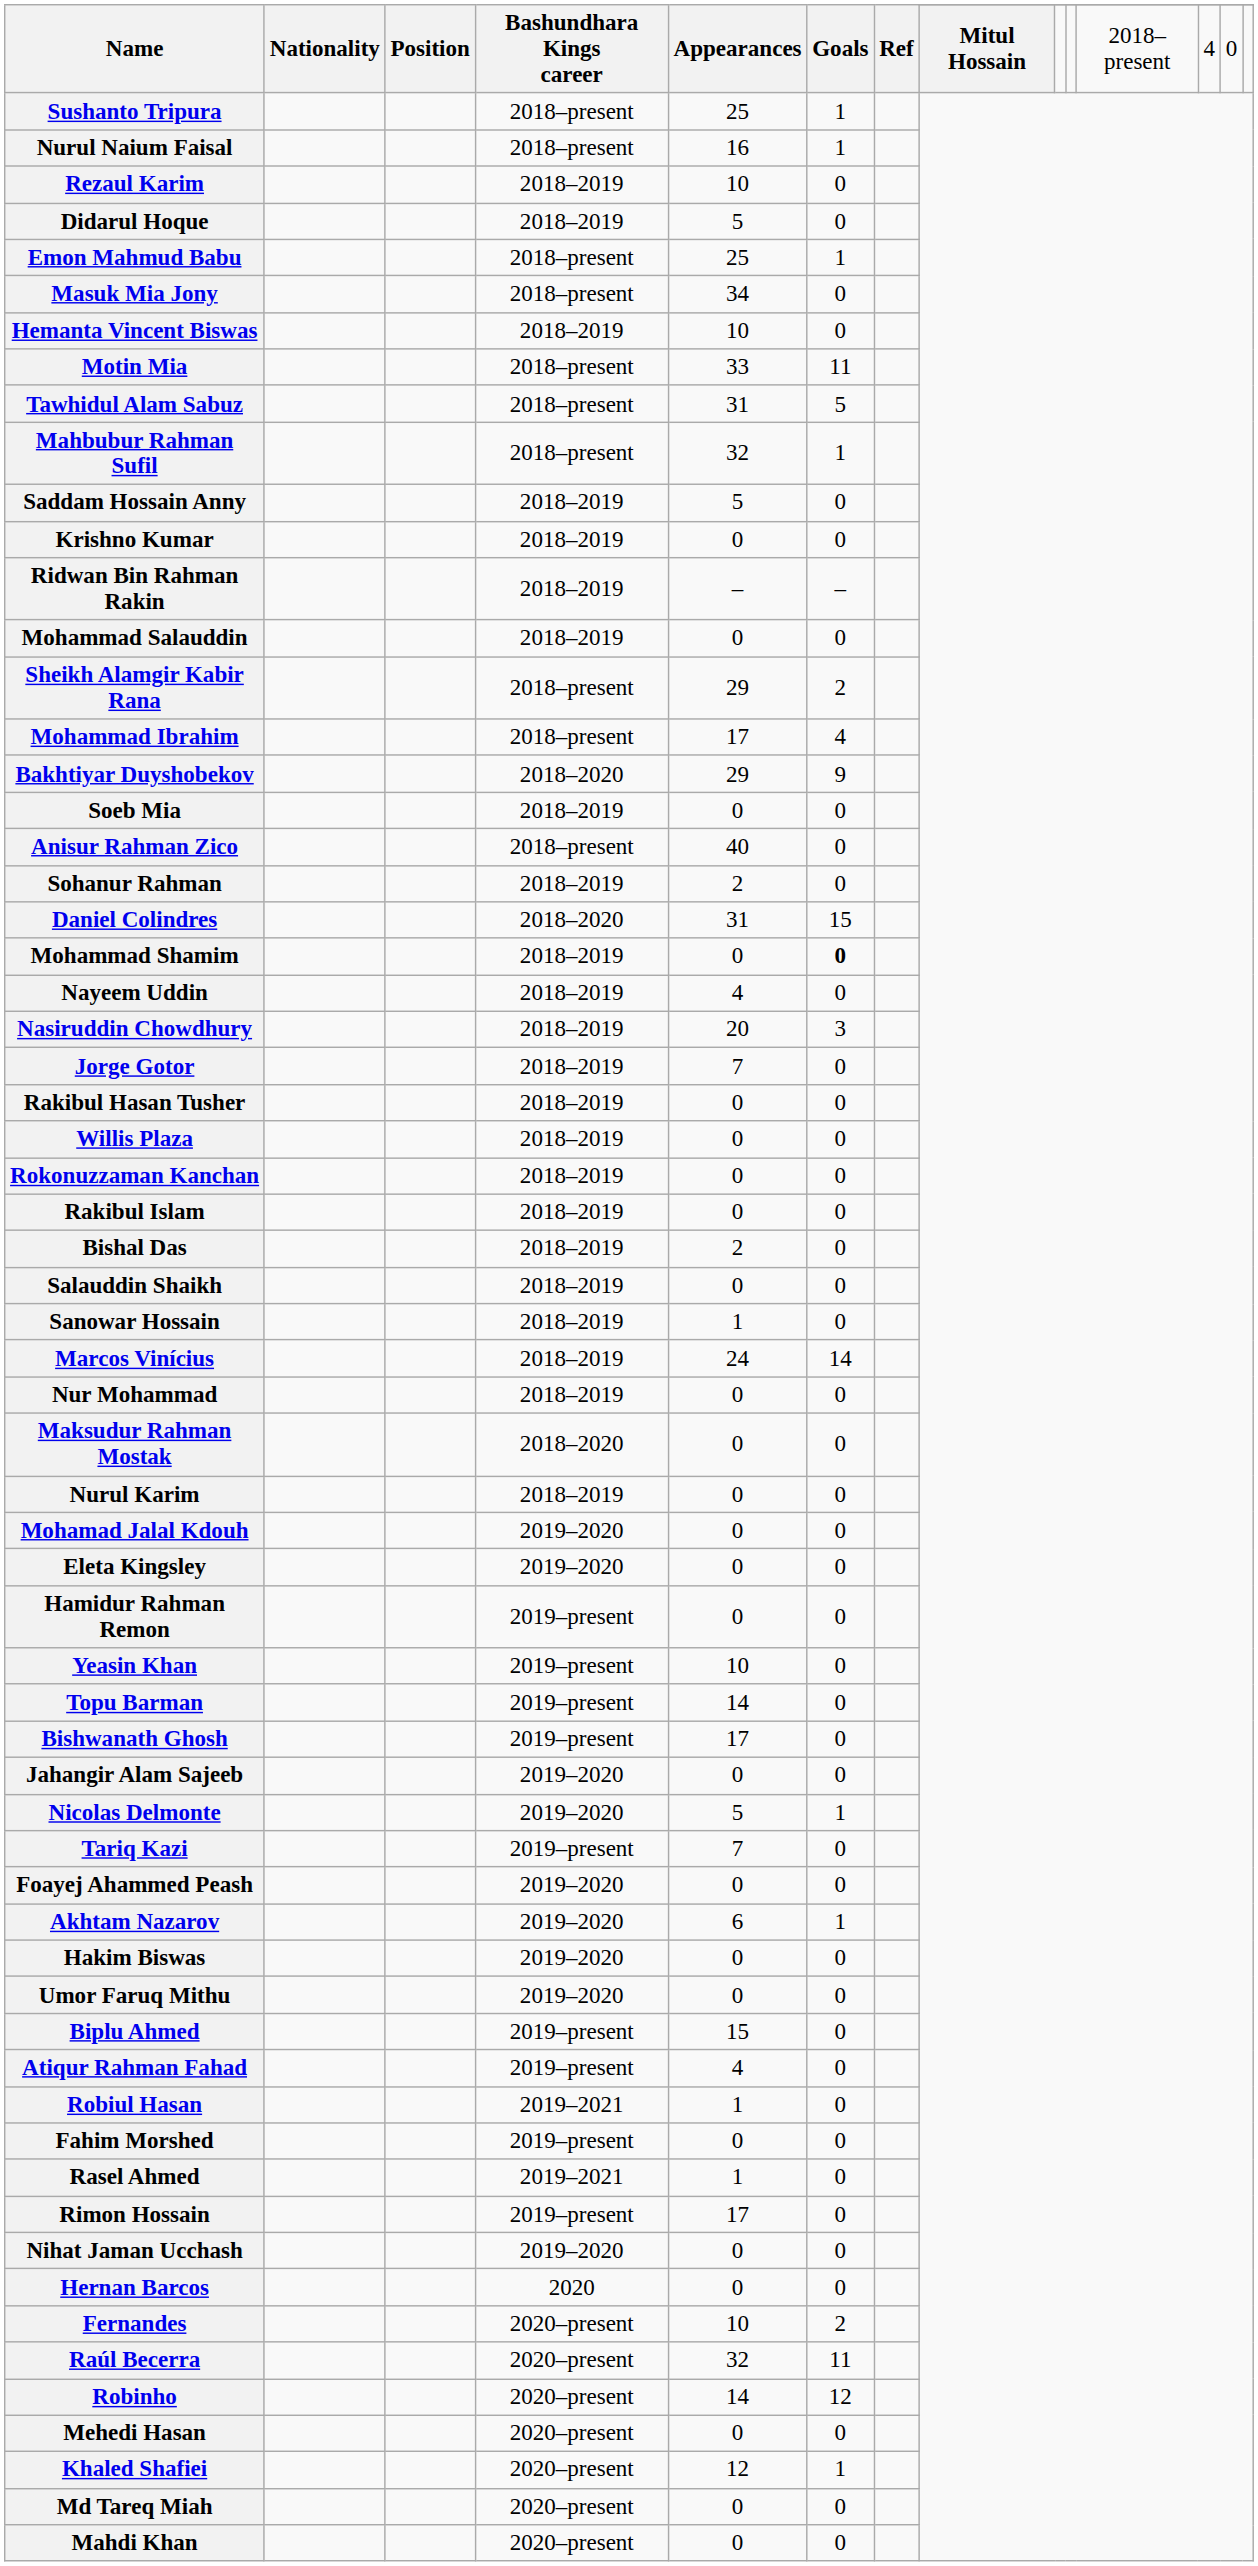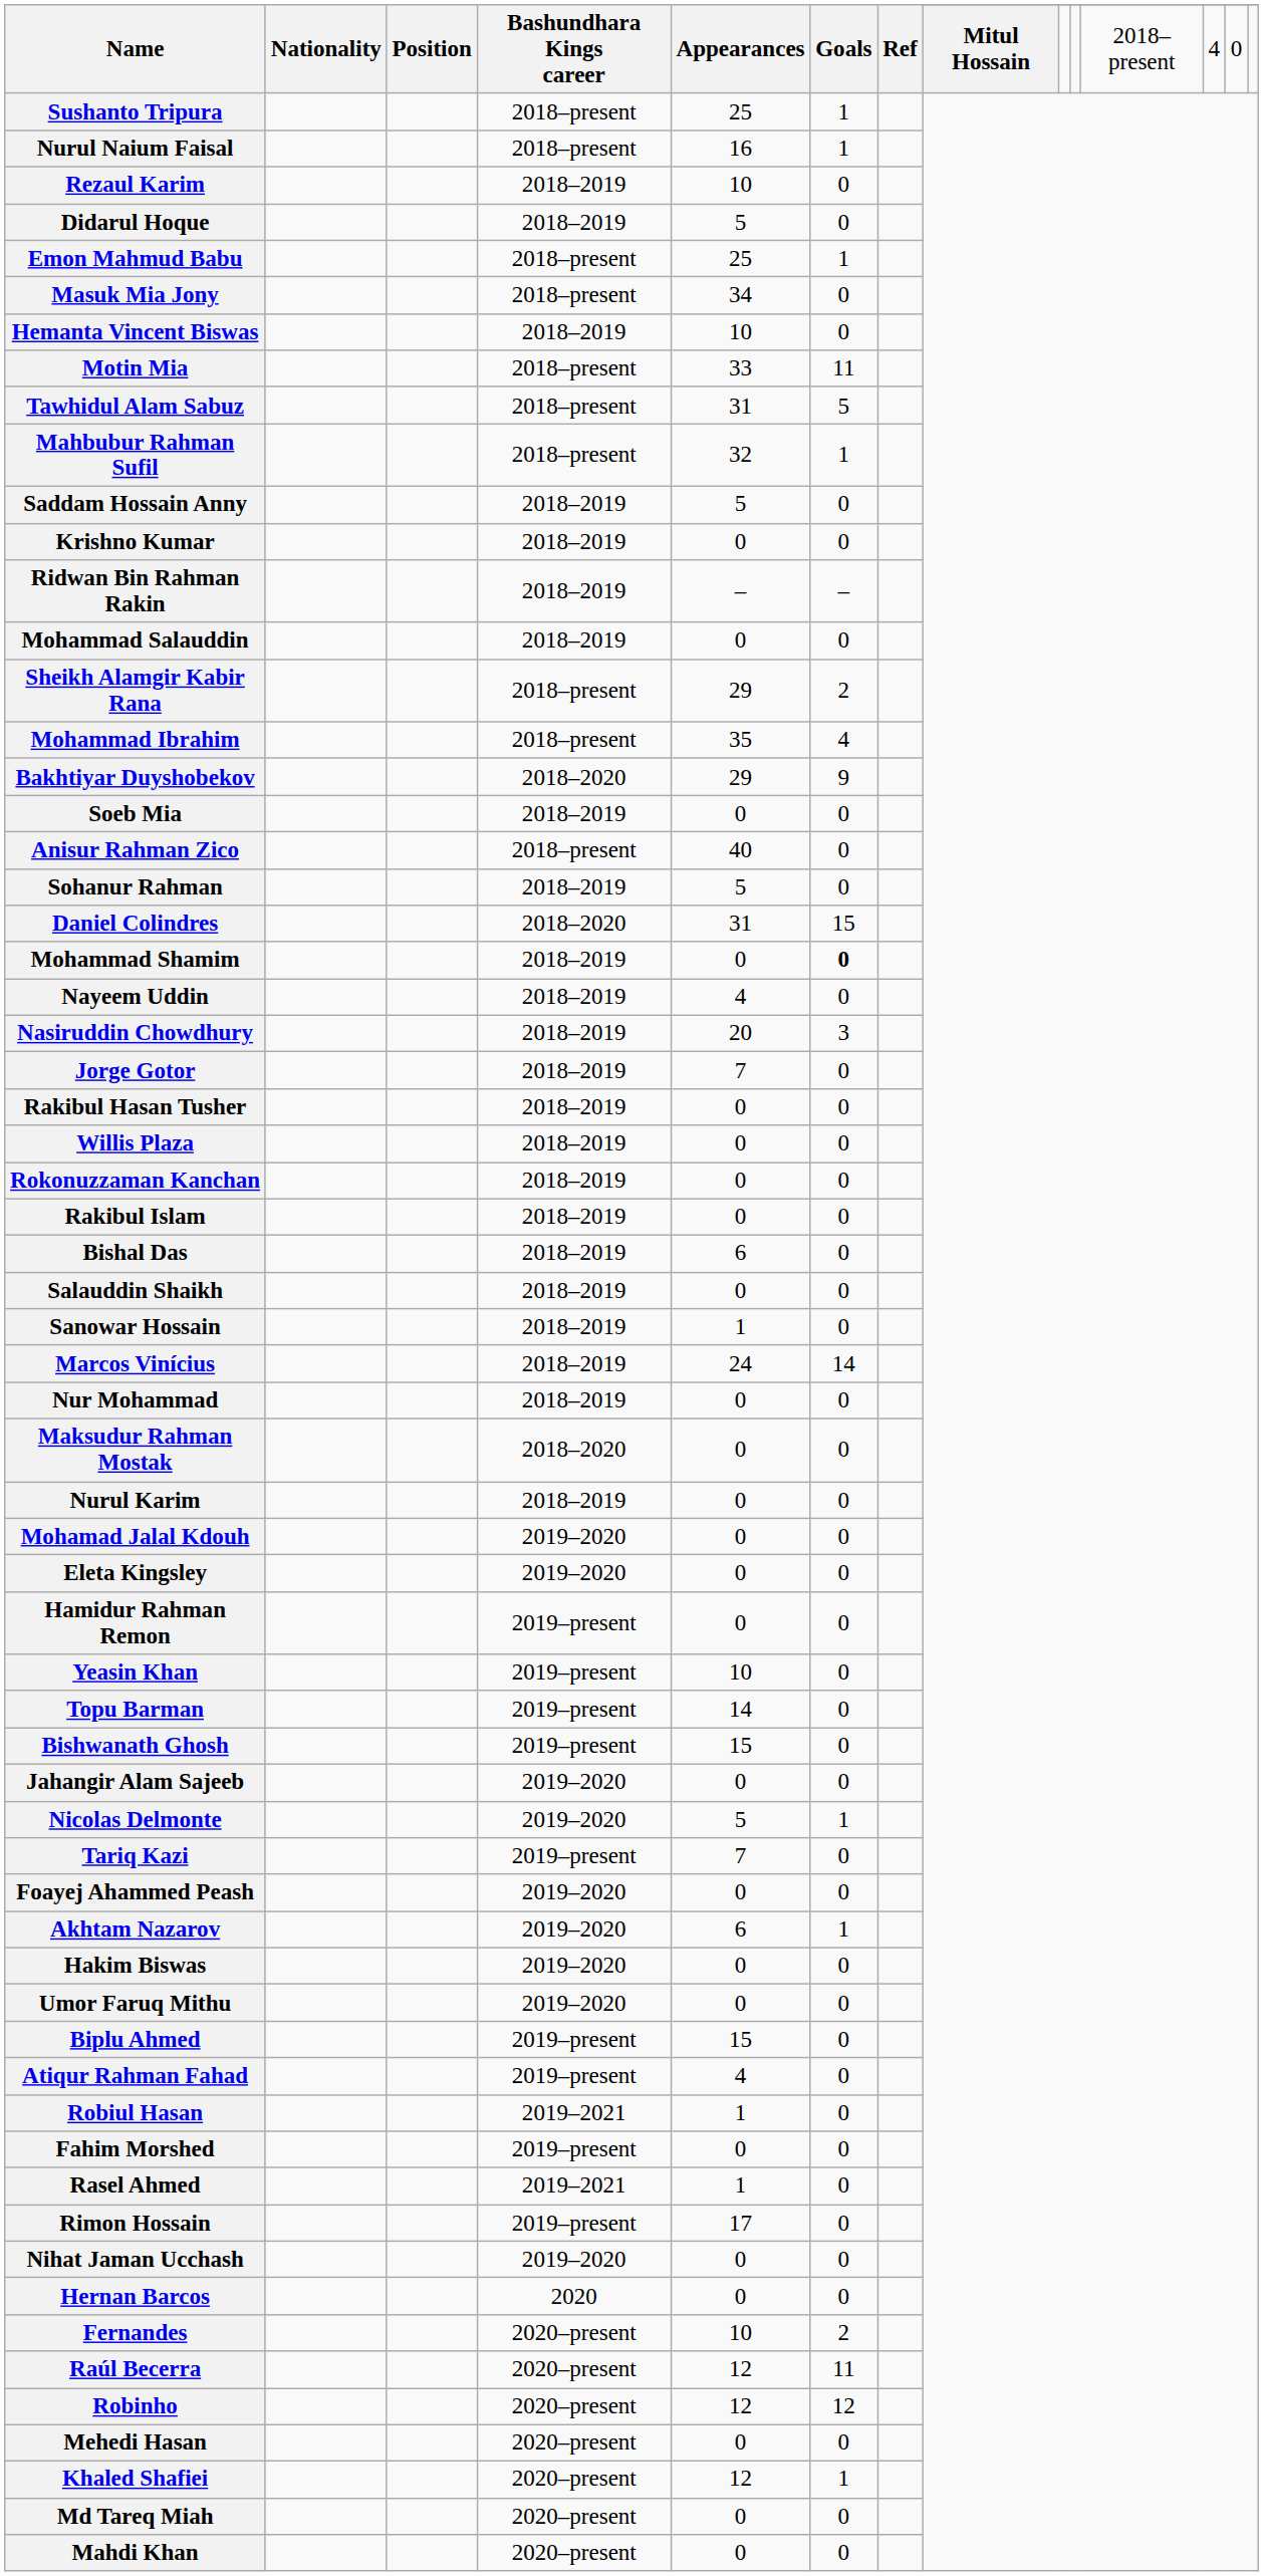 <table class="wikitable plainrowheaders sortable" style="text-align:center">
 <tr>
 <th scope="col" rowspan="2">Name</th>
 <th scope="col" rowspan="2">Nationality</th>
 <th scope="col" rowspan="2">Position</th>
 <th scope="col" rowspan="2">Bashundhara Kings<br>career</th>
 <th scope="col" rowspan="2">Appearances</th>
 <th scope="col" rowspan="2">Goals</th>
 <th scope="col" rowspan="2">Ref</th>
 </tr>
 <tr>
 <th scope="row" align="left">Mitul Hossain</th>
 <td></td>
 <td></td>
 <td>2018–present</td>
 <td>4</td>
 <td>0</td>
 <td></td>
 </tr>
 <tr>
 <th scope="row" align="left"><a href='#'>Sushanto Tripura</a></th>
 <td></td>
 <td></td>
 <td>2018–present</td>
 <td>25</td>
 <td>1</td>
 <td></td>
 </tr>
 <tr>
 <th scope="row" align="left">Nurul Naium Faisal</th>
 <td></td>
 <td></td>
 <td>2018–present</td>
 <td>16</td>
 <td>1</td>
 <td></td>
 </tr>
 <tr>
 <th scope="row" align="left"><a href='#'>Rezaul Karim</a></th>
 <td></td>
 <td></td>
 <td>2018–2019</td>
 <td>10</td>
 <td>0</td>
 <td></td>
 </tr>
 <tr>
 <th scope="row" align="left">Didarul Hoque</th>
 <td></td>
 <td></td>
 <td>2018–2019</td>
 <td>5</td>
 <td>0</td>
 <td></td>
 </tr>
 <tr>
 <th scope="row" align="left"><a href='#'>Emon Mahmud Babu</a></th>
 <td></td>
 <td></td>
 <td>2018–present</td>
 <td>25</td>
 <td>1</td>
 <td></td>
 </tr>
 <tr>
 <th scope="row" align="left"><a href='#'>Masuk Mia Jony</a></th>
 <td></td>
 <td></td>
 <td>2018–present</td>
 <td>34</td>
 <td>0</td>
 <td></td>
 </tr>
 <tr>
 <th scope="row" align="left"><a href='#'>Hemanta Vincent Biswas</a></th>
 <td></td>
 <td></td>
 <td>2018–2019</td>
 <td>10</td>
 <td>0</td>
 <td></td>
 </tr>
 <tr>
 <th scope="row" align="left"><a href='#'>Motin Mia</a></th>
 <td></td>
 <td></td>
 <td>2018–present</td>
 <td>33</td>
 <td>11</td>
 <td></td>
 </tr>
 <tr>
 <th scope="row" align="left"><a href='#'>Tawhidul Alam Sabuz</a></th>
 <td></td>
 <td></td>
 <td>2018–present</td>
 <td>31</td>
 <td>5</td>
 <td></td>
 </tr>
 <tr>
 <th scope="row" align="left"><a href='#'>Mahbubur Rahman Sufil</a></th>
 <td></td>
 <td></td>
 <td>2018–present</td>
 <td>32</td>
 <td>1</td>
 <td></td>
 </tr>
 <tr>
 <th scope="row" align="left">Saddam Hossain Anny</th>
 <td></td>
 <td></td>
 <td>2018–2019</td>
 <td>5</td>
 <td>0</td>
 <td></td>
 </tr>
 <tr>
 <th scope="row" align="left">Krishno Kumar</th>
 <td></td>
 <td></td>
 <td>2018–2019</td>
 <td>0</td>
 <td>0</td>
 <td></td>
 </tr>
 <tr>
 <th scope="row" align="left">Ridwan Bin Rahman Rakin</th>
 <td></td>
 <td></td>
 <td>2018–2019</td>
 <td>–</td>
 <td>–</td>
 <td></td>
 </tr>
 <tr>
 <th scope="row" align="left">Mohammad Salauddin</th>
 <td></td>
 <td></td>
 <td>2018–2019</td>
 <td>0</td>
 <td>0</td>
 <td></td>
 </tr>
 <tr>
 <th scope="row" align="left"><a href='#'>Sheikh Alamgir Kabir Rana</a></th>
 <td></td>
 <td></td>
 <td>2018–present</td>
 <td>29</td>
 <td>2</td>
 <td></td>
 </tr>
 <tr>
 <th scope="row" align="left"><a href='#'>Mohammad Ibrahim</a></th>
 <td></td>
 <td></td>
 <td>2018–present</td>
-<td>17</td>
+<td>35</td>
 <td>4</td>
 <td></td>
 </tr>
 <tr>
 <th scope="row" align="left"><a href='#'>Bakhtiyar Duyshobekov</a></th>
 <td></td>
 <td></td>
 <td>2018–2020</td>
 <td>29</td>
 <td>9</td>
 <td></td>
 </tr>
 <tr>
 <th scope="row" align="left">Soeb Mia</th>
 <td></td>
 <td></td>
 <td>2018–2019</td>
 <td>0</td>
 <td>0</td>
 <td></td>
 </tr>
 <tr>
 <th scope="row" align="left"><a href='#'>Anisur Rahman Zico</a></th>
 <td></td>
 <td></td>
 <td>2018–present</td>
 <td>40</td>
 <td>0</td>
 <td></td>
 </tr>
 <tr>
 <th scope="row" align="left">Sohanur Rahman</th>
 <td></td>
 <td></td>
 <td>2018–2019</td>
-<td>2</td>
+<td>5</td>
 <td>0</td>
 <td></td>
 </tr>
 <tr>
 <th scope="row" align="left"><a href='#'>Daniel Colindres</a></th>
 <td></td>
 <td></td>
 <td>2018–2020</td>
 <td>31</td>
 <td>15</td>
 <td></td>
 </tr>
 <tr>
 <th scope="row" align="left">Mohammad Shamim</th>
 <td></td>
 <td></td>
 <td>2018–2019</td>
 <td>0</td>
 <td><strong>0</strong></td>
 <td></td>
 </tr>
 <tr>
 <th scope="row" align="left">Nayeem Uddin</th>
 <td></td>
 <td></td>
 <td>2018–2019</td>
 <td>4</td>
 <td>0</td>
 <td></td>
 </tr>
 <tr>
 <th scope="row" align="left"><a href='#'>Nasiruddin Chowdhury</a></th>
 <td></td>
 <td></td>
 <td>2018–2019</td>
 <td>20</td>
 <td>3</td>
 <td></td>
 </tr>
 <tr>
 <th scope="row" align="left"><a href='#'>Jorge Gotor</a></th>
 <td></td>
 <td></td>
 <td>2018–2019</td>
 <td>7</td>
 <td>0</td>
 <td></td>
 </tr>
 <tr>
 <th scope="row" align="left">Rakibul Hasan Tusher</th>
 <td></td>
 <td></td>
 <td>2018–2019</td>
 <td>0</td>
 <td>0</td>
 <td></td>
 </tr>
 <tr>
 <th scope="row" align="left"><a href='#'>Willis Plaza</a></th>
 <td></td>
 <td></td>
 <td>2018–2019</td>
 <td>0</td>
 <td>0</td>
 <td></td>
 </tr>
 <tr>
 <th scope="row" align="left"><a href='#'>Rokonuzzaman Kanchan</a></th>
 <td></td>
 <td></td>
 <td>2018–2019</td>
 <td>0</td>
 <td>0</td>
 <td></td>
 </tr>
 <tr>
 <th scope="row" align="left">Rakibul Islam</th>
 <td></td>
 <td></td>
 <td>2018–2019</td>
 <td>0</td>
 <td>0</td>
 <td></td>
 </tr>
 <tr>
 <th scope="row" align="left">Bishal Das</th>
 <td></td>
 <td></td>
 <td>2018–2019</td>
-<td>2</td>
+<td>6</td>
 <td>0</td>
 <td></td>
 </tr>
 <tr>
 <th scope="row" align="left">Salauddin Shaikh</th>
 <td></td>
 <td></td>
 <td>2018–2019</td>
 <td>0</td>
 <td>0</td>
 <td></td>
 </tr>
 <tr>
 <th scope="row" align="left">Sanowar Hossain</th>
 <td></td>
 <td></td>
 <td>2018–2019</td>
 <td>1</td>
 <td>0</td>
 <td></td>
 </tr>
 <tr>
 <th scope="row" align="left"><a href='#'>Marcos Vinícius</a></th>
 <td></td>
 <td></td>
 <td>2018–2019</td>
 <td>24</td>
 <td>14</td>
 <td></td>
 </tr>
 <tr>
 <th scope="row" align="left">Nur Mohammad</th>
 <td></td>
 <td></td>
 <td>2018–2019</td>
 <td>0</td>
 <td>0</td>
 <td></td>
 </tr>
 <tr>
 <th scope="row" align="left"><a href='#'>Maksudur Rahman Mostak</a></th>
 <td></td>
 <td></td>
 <td>2018–2020</td>
 <td>0</td>
 <td>0</td>
 <td></td>
 </tr>
 <tr>
 <th scope="row" align="left">Nurul Karim</th>
 <td></td>
 <td></td>
 <td>2018–2019</td>
 <td>0</td>
 <td>0</td>
 <td></td>
 </tr>
 <tr>
 <th scope="row" align="left"><a href='#'>Mohamad Jalal Kdouh</a></th>
 <td></td>
 <td></td>
 <td>2019–2020</td>
 <td>0</td>
 <td>0</td>
 <td></td>
 </tr>
 <tr>
 <th scope="row" align="left">Eleta Kingsley</th>
 <td></td>
 <td></td>
 <td>2019–2020</td>
 <td>0</td>
 <td>0</td>
 <td></td>
 </tr>
 <tr>
 <th scope="row" align="left">Hamidur Rahman Remon</th>
 <td></td>
 <td></td>
 <td>2019–present</td>
 <td>0</td>
 <td>0</td>
 <td></td>
 </tr>
 <tr>
 <th scope="row" align="left"><a href='#'>Yeasin Khan</a></th>
 <td></td>
 <td></td>
 <td>2019–present</td>
 <td>10</td>
 <td>0</td>
 <td></td>
 </tr>
 <tr>
 <th scope="row" align="left"><a href='#'>Topu Barman</a></th>
 <td></td>
 <td></td>
 <td>2019–present</td>
 <td>14</td>
 <td>0</td>
 <td></td>
 </tr>
 <tr>
 <th scope="row" align="left"><a href='#'>Bishwanath Ghosh</a></th>
 <td></td>
 <td></td>
 <td>2019–present</td>
-<td>17</td>
+<td>15</td>
 <td>0</td>
 <td></td>
 </tr>
 <tr>
 <th scope="row" align="left">Jahangir Alam Sajeeb</th>
 <td></td>
 <td></td>
 <td>2019–2020</td>
 <td>0</td>
 <td>0</td>
 <td></td>
 </tr>
 <tr>
 <th scope="row" align="left"><a href='#'>Nicolas Delmonte</a></th>
 <td></td>
 <td></td>
 <td>2019–2020</td>
 <td>5</td>
 <td>1</td>
 <td></td>
 </tr>
 <tr>
 <th scope="row" align="left"><a href='#'>Tariq Kazi</a></th>
 <td></td>
 <td></td>
 <td>2019–present</td>
 <td>7</td>
 <td>0</td>
 <td></td>
 </tr>
 <tr>
 <th scope="row" align="left">Foayej Ahammed Peash</th>
 <td></td>
 <td></td>
 <td>2019–2020</td>
 <td>0</td>
 <td>0</td>
 <td></td>
 </tr>
 <tr>
 <th scope="row" align="left"><a href='#'>Akhtam Nazarov</a></th>
 <td></td>
 <td></td>
 <td>2019–2020</td>
 <td>6</td>
 <td>1</td>
 <td></td>
 </tr>
 <tr>
 <th scope="row" align="left">Hakim Biswas</th>
 <td></td>
 <td></td>
 <td>2019–2020</td>
 <td>0</td>
 <td>0</td>
 <td></td>
 </tr>
 <tr>
 <th scope="row" align="left">Umor Faruq Mithu</th>
 <td></td>
 <td></td>
 <td>2019–2020</td>
 <td>0</td>
 <td>0</td>
 <td></td>
 </tr>
 <tr>
 <th scope="row" align="left"><a href='#'>Biplu Ahmed</a></th>
 <td></td>
 <td></td>
 <td>2019–present</td>
 <td>15</td>
 <td>0</td>
 <td></td>
 </tr>
 <tr>
 <th scope="row" align="left"><a href='#'>Atiqur Rahman Fahad</a></th>
 <td></td>
 <td></td>
 <td>2019–present</td>
 <td>4</td>
 <td>0</td>
 <td></td>
 </tr>
 <tr>
 <th scope="row" align="left"><a href='#'>Robiul Hasan</a></th>
 <td></td>
 <td></td>
 <td>2019–2021</td>
 <td>1</td>
 <td>0</td>
 <td></td>
 </tr>
 <tr>
 <th scope="row" align="left">Fahim Morshed</th>
 <td></td>
 <td></td>
 <td>2019–present</td>
 <td>0</td>
 <td>0</td>
 <td></td>
 </tr>
 <tr>
 <th scope="row" align="left">Rasel Ahmed</th>
 <td></td>
 <td></td>
 <td>2019–2021</td>
 <td>1</td>
 <td>0</td>
 <td></td>
 </tr>
 <tr>
 <th scope="row" align="left">Rimon Hossain</th>
 <td></td>
 <td></td>
 <td>2019–present</td>
 <td>17</td>
 <td>0</td>
 <td></td>
 </tr>
 <tr>
 <th scope="row" align="left">Nihat Jaman Ucchash</th>
 <td></td>
 <td></td>
 <td>2019–2020</td>
 <td>0</td>
 <td>0</td>
 <td></td>
 </tr>
 <tr>
 <th scope="row" align="left"><a href='#'>Hernan Barcos</a></th>
 <td></td>
 <td></td>
 <td>2020</td>
 <td>0</td>
 <td>0</td>
 <td></td>
 </tr>
 <tr>
 <th scope="row" align="left"><a href='#'>Fernandes</a></th>
 <td></td>
 <td></td>
 <td>2020–present</td>
 <td>10</td>
 <td>2</td>
 <td></td>
 </tr>
 <tr>
 <th scope="row" align="left"><a href='#'>Raúl Becerra</a></th>
 <td></td>
 <td></td>
 <td>2020–present</td>
-<td>32</td>
+<td>12</td>
 <td>11</td>
 <td></td>
 </tr>
 <tr>
 <th scope="row" align="left"><a href='#'>Robinho</a></th>
 <td></td>
 <td></td>
 <td>2020–present</td>
-<td>14</td>
+<td>12</td>
 <td>12</td>
 <td></td>
 </tr>
 <tr>
 <th scope="row" align="left">Mehedi Hasan</th>
 <td></td>
 <td></td>
 <td>2020–present</td>
 <td>0</td>
 <td>0</td>
 <td></td>
 </tr>
 <tr>
 <th scope="row" align="left"><a href='#'>Khaled Shafiei</a></th>
 <td></td>
 <td></td>
 <td>2020–present</td>
 <td>12</td>
 <td>1</td>
 <td></td>
 </tr>
 <tr>
 <th scope="row" align="left">Md Tareq Miah</th>
 <td></td>
 <td></td>
 <td>2020–present</td>
 <td>0</td>
 <td>0</td>
 <td></td>
 </tr>
 <tr>
 <th scope="row" align="left">Mahdi Khan</th>
 <td></td>
 <td></td>
 <td>2020–present</td>
 <td>0</td>
 <td>0</td>
 <td></td>
 </tr>
 </table>
